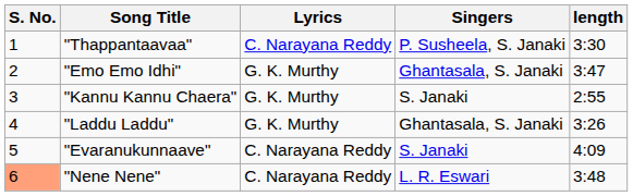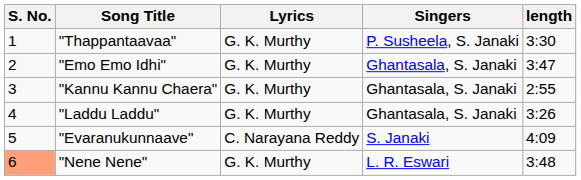 <table class="wikitable">
 <tr>
 <th>S. No.</th>
 <th>Song Title</th>
 <th>Lyrics</th>
 <th>Singers</th>
 <th>length</th>
 </tr>
 <tr>
 <td>1</td>
 <td>"Thappantaavaa"</td>
-<td><a href='#'>C. Narayana Reddy</a></td>
+<td>G. K. Murthy</td>
 <td><a href='#'>P. Susheela</a>, S. Janaki</td>
 <td>3:30</td>
 </tr>
 <tr>
 <td>2</td>
 <td>"Emo Emo Idhi"</td>
 <td>G. K. Murthy</td>
 <td><a href='#'>Ghantasala</a>, S. Janaki</td>
 <td>3:47</td>
 </tr>
 <tr>
 <td>3</td>
 <td>"Kannu Kannu Chaera"</td>
 <td>G. K. Murthy</td>
-<td>S. Janaki</td>
+<td>Ghantasala, S. Janaki</td>
 <td>2:55</td>
 </tr>
 <tr>
 <td>4</td>
 <td>"Laddu Laddu"</td>
 <td>G. K. Murthy</td>
 <td>Ghantasala, S. Janaki</td>
 <td>3:26</td>
 </tr>
 <tr>
 <td>5</td>
 <td>"Evaranukunnaave"</td>
 <td>C. Narayana Reddy</td>
 <td><a href='#'>S. Janaki</a></td>
 <td>4:09</td>
 </tr>
 <tr>
 <td style="background: lightsalmon;">6</td>
 <td>"Nene Nene"</td>
-<td>C. Narayana Reddy</td>
+<td>G. K. Murthy</td>
 <td><a href='#'>L. R. Eswari</a></td>
 <td>3:48</td>
 </tr>
 </table>
